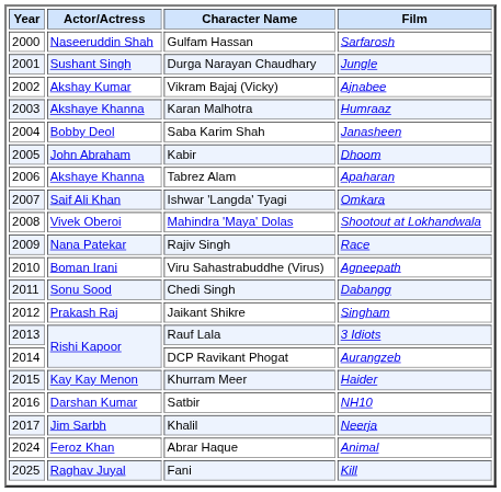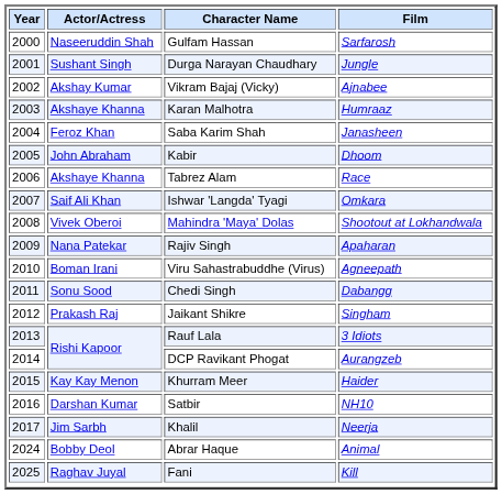 <table cellspacing="3" cellpadding="3" border="3" width="50%">
 <tr bgcolor="#d1e4fd">
 <th>Year</th>
 <th>Actor/Actress</th>
 <th>Character Name</th>
 <th>Film</th>
 </tr>
 <tr>
 <td>2000</td>
 <td><a href='#'>Naseeruddin Shah</a></td>
 <td>Gulfam Hassan</td>
 <td><em><a href='#'>Sarfarosh</a></em></td>
 </tr>
 <tr bgcolor=#edf3fe>
 <td>2001</td>
 <td><a href='#'>Sushant Singh</a></td>
 <td>Durga Narayan Chaudhary</td>
 <td><em><a href='#'>Jungle</a></em></td>
 </tr>
 <tr>
 <td>2002</td>
 <td><a href='#'>Akshay Kumar</a></td>
 <td>Vikram Bajaj (Vicky)</td>
 <td><em><a href='#'>Ajnabee</a></em></td>
 </tr>
 <tr bgcolor=#edf3fe>
 <td>2003</td>
 <td><a href='#'>Akshaye Khanna</a></td>
 <td>Karan Malhotra</td>
 <td><em><a href='#'>Humraaz</a></em></td>
 </tr>
 <tr>
 <td>2004</td>
-<td><a href='#'>Bobby Deol</a></td>
+<td><a href='#'>Feroz Khan</a></td>
 <td>Saba Karim Shah</td>
 <td><em><a href='#'>Janasheen</a></em></td>
 </tr>
 <tr bgcolor=#edf3fe>
 <td>2005</td>
 <td><a href='#'>John Abraham</a></td>
 <td>Kabir</td>
 <td><em><a href='#'>Dhoom</a></em></td>
 </tr>
 <tr>
 <td>2006</td>
 <td><a href='#'>Akshaye Khanna</a></td>
 <td>Tabrez Alam</td>
-<td><em><a href='#'>Apaharan</a></em></td>
+<td><em><a href='#'>Race</a></em></td>
 </tr>
 <tr bgcolor=#edf3fe>
 <td>2007</td>
 <td><a href='#'>Saif Ali Khan</a></td>
 <td>Ishwar 'Langda' Tyagi</td>
 <td><em><a href='#'>Omkara</a></em></td>
 </tr>
 <tr>
 <td>2008</td>
 <td><a href='#'>Vivek Oberoi</a></td>
 <td><a href='#'>Mahindra 'Maya' Dolas</a></td>
 <td><em><a href='#'>Shootout at Lokhandwala</a></em></td>
 </tr>
 <tr bgcolor=#edf3fe>
 <td>2009</td>
 <td><a href='#'>Nana Patekar</a></td>
 <td>Rajiv Singh</td>
-<td><em><a href='#'>Race</a></em></td>
+<td><em><a href='#'>Apaharan</a></em></td>
 </tr>
 <tr>
 <td>2010</td>
 <td><a href='#'>Boman Irani</a></td>
 <td>Viru Sahastrabuddhe (Virus)</td>
 <td><em><a href='#'>Agneepath</a></em></td>
 </tr>
 <tr bgcolor=#edf3fe>
 <td>2011</td>
 <td><a href='#'>Sonu Sood</a></td>
 <td>Chedi Singh</td>
 <td><em><a href='#'>Dabangg</a></em></td>
 </tr>
 <tr>
 <td>2012</td>
 <td><a href='#'>Prakash Raj</a></td>
 <td>Jaikant Shikre</td>
 <td><em><a href='#'>Singham</a></em></td>
 </tr>
 <tr bgcolor=#edf3fe>
 <td>2013</td>
 <td rowspan="2"><a href='#'>Rishi Kapoor</a></td>
 <td>Rauf Lala</td>
 <td><em><a href='#'>3 Idiots</a></em></td>
 </tr>
 <tr>
 <td>2014</td>
 <td>DCP Ravikant Phogat</td>
 <td><em><a href='#'>Aurangzeb</a></em></td>
 </tr>
 <tr bgcolor=#edf3fe>
 <td>2015</td>
 <td><a href='#'>Kay Kay Menon</a></td>
 <td>Khurram Meer</td>
 <td><em><a href='#'>Haider</a></em></td>
 </tr>
 <tr>
 <td>2016</td>
 <td><a href='#'>Darshan Kumar</a></td>
 <td>Satbir</td>
 <td><em><a href='#'>NH10</a></em></td>
 </tr>
 <tr bgcolor=#edf3fe>
 <td>2017</td>
 <td><a href='#'>Jim Sarbh</a></td>
 <td>Khalil</td>
 <td><em><a href='#'>Neerja</a></em></td>
 </tr>
 <tr>
 <td>2024</td>
-<td><a href='#'>Feroz Khan</a></td>
+<td><a href='#'>Bobby Deol</a></td>
 <td>Abrar Haque</td>
 <td><em><a href='#'>Animal</a></em></td>
 </tr>
 <tr bgcolor=#edf3fe>
 <td>2025</td>
 <td><a href='#'>Raghav Juyal</a></td>
 <td>Fani</td>
 <td><em><a href='#'>Kill</a></em></td>
 </tr>
 <tr>
 </tr>
 </table>
